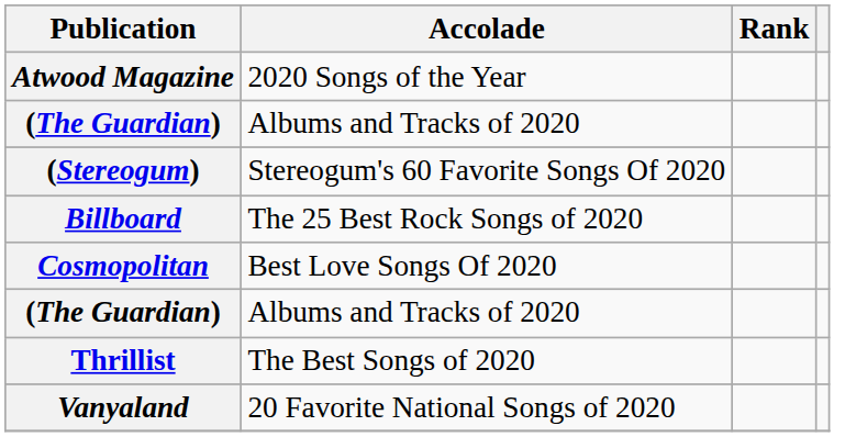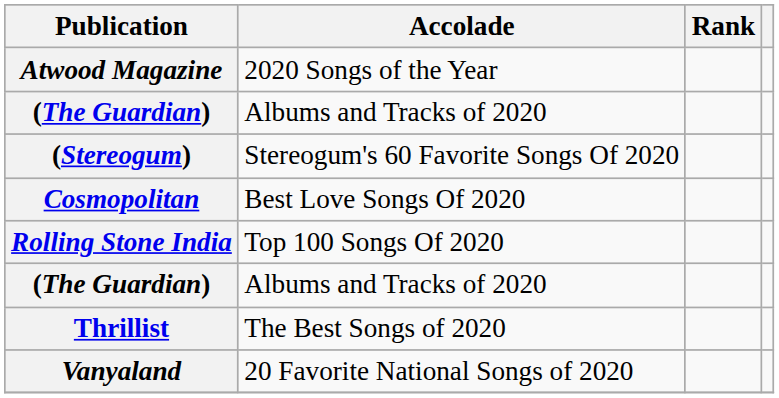 <table class="wikitable sortable plainrowheaders">
 <tr>
 <th scope="col">Publication</th>
 <th scope="col">Accolade</th>
 <th scope="col">Rank</th>
 <th scope="col" class="unsortable"></th>
 </tr>
 <tr>
 <th scope="row"><em>Atwood Magazine</em></th>
 <td>2020 Songs of the Year</td>
 <td></td>
 <td></td>
 </tr>
 <tr>
 <th scope="row"> (<em><a href='#'>The Guardian</a></em>)</th>
 <td>Albums and Tracks of 2020</td>
 <td></td>
 <td></td>
 </tr>
 <tr>
 <th scope="row"> (<em><a href='#'>Stereogum</a></em>)</th>
 <td>Stereogum's 60 Favorite Songs Of 2020</td>
 <td></td>
 <td></td>
 </tr>
 <tr>
-<th scope="row"><em><a href='#'>Billboard</a></em></th>
-<td>The 25 Best Rock Songs of 2020</td>
+<th scope="row"><em><a href='#'>Cosmopolitan</a></em></th>
+<td>Best Love Songs Of 2020</td>
 <td></td>
 <td></td>
 </tr>
 <tr>
-<th scope="row"><em><a href='#'>Cosmopolitan</a></em></th>
-<td>Best Love Songs Of 2020</td>
+<th scope="row"><em><a href='#'>Rolling Stone India</a></em></th>
+<td>Top 100 Songs Of 2020</td>
 <td></td>
 <td></td>
 </tr>
 <tr>
 <th scope="row"> (<em>The Guardian</em>)</th>
 <td>Albums and Tracks of 2020</td>
 <td></td>
 <td></td>
 </tr>
 <tr>
 <th scope="row"><a href='#'>Thrillist</a></th>
 <td>The Best Songs of 2020</td>
 <td></td>
 <td></td>
 </tr>
 <tr>
 <th scope="row"><em>Vanyaland</em></th>
 <td>20 Favorite National Songs of 2020</td>
 <td></td>
 <td></td>
 </tr>
 <tr>
 </tr>
 </table>
